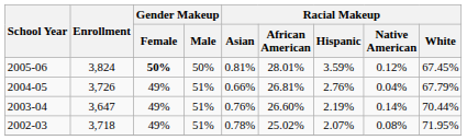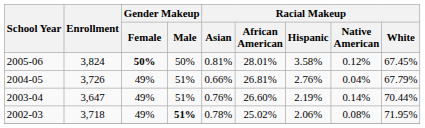 <table class="wikitable" style="font-size: 95%;">
 <tr>
 <th rowspan="2">School Year</th>
 <th rowspan="2">Enrollment</th>
 <th colspan="2">Gender Makeup</th>
 <th colspan="5">Racial Makeup</th>
 </tr>
 <tr>
 <th>Female</th>
 <th>Male</th>
 <th>Asian</th>
 <th>African <br>American</th>
 <th>Hispanic</th>
 <th>Native <br>American</th>
 <th>White</th>
 </tr>
 <tr>
 <td align="left">2005-06</td>
 <td align="center">3,824</td>
 <td align="center"><strong>50%</strong></td>
 <td align="center">50%</td>
 <td align="center">0.81%</td>
 <td align="center">28.01%</td>
-<td align="center">3.59%</td>
+<td align="center">3.58%</td>
 <td align="center">0.12%</td>
 <td align="center">67.45%</td>
 </tr>
 <tr>
 <td align="left">2004-05</td>
 <td align="center">3,726</td>
 <td align="center">49%</td>
 <td align="center">51%</td>
 <td align="center">0.66%</td>
 <td align="center">26.81%</td>
 <td align="center">2.76%</td>
 <td align="center">0.04%</td>
 <td align="center">67.79%</td>
 </tr>
 <tr>
 <td align="left">2003-04</td>
 <td align="center">3,647</td>
 <td align="center">49%</td>
 <td align="center">51%</td>
 <td align="center">0.76%</td>
 <td align="center">26.60%</td>
 <td align="center">2.19%</td>
 <td align="center">0.14%</td>
 <td align="center">70.44%</td>
 </tr>
 <tr>
 <td align="left">2002-03</td>
 <td align="center">3,718</td>
 <td align="center">49%</td>
-<td align="center">51%</td>
+<td align="center"><strong>51%</strong></td>
 <td align="center">0.78%</td>
 <td align="center">25.02%</td>
-<td align="center">2.07%</td>
+<td align="center">2.06%</td>
 <td align="center">0.08%</td>
 <td align="center">71.95%</td>
 </tr>
 <tr>
 </tr>
 </table>
